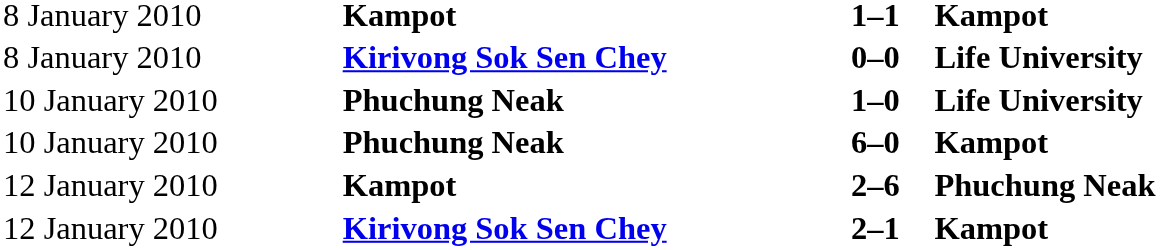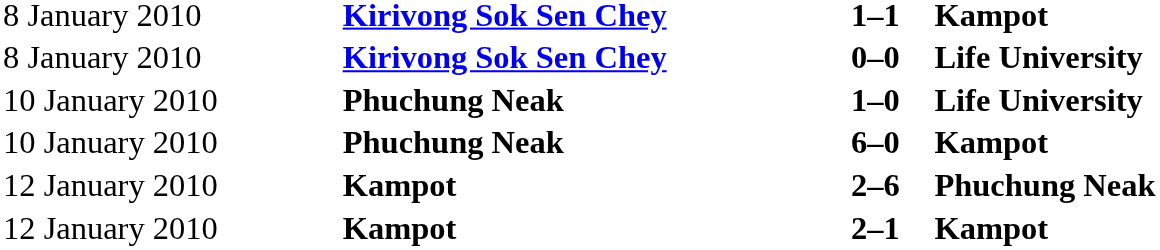 <table width=50% cellspacing=1>
 <tr>
 <th></th>
 <th></th>
 <th></th>
 </tr>
 <tr>
 <td>8 January 2010</td>
-<td align=left><strong>Kampot</strong></td>
+<td align=left><strong><a href='#'>Kirivong Sok Sen Chey</a></strong></td>
 <td align=left><strong>1–1</strong></td>
 <td><strong>Kampot</strong></td>
 </tr>
 <tr>
 <td>8 January 2010</td>
 <td align=left><strong><a href='#'>Kirivong Sok Sen Chey</a></strong></td>
 <td align=left><strong>0–0</strong></td>
 <td><strong>Life University</strong></td>
 </tr>
 <tr>
 <td>10 January 2010</td>
 <td align=left><strong>Phuchung Neak</strong></td>
 <td align=left><strong>1–0</strong></td>
 <td><strong>Life University</strong></td>
 </tr>
 <tr>
 <td>10 January 2010</td>
 <td align=left><strong>Phuchung Neak</strong></td>
 <td align=left><strong>6–0</strong></td>
 <td><strong>Kampot</strong></td>
 </tr>
 <tr>
 <td>12 January 2010</td>
 <td align=left><strong>Kampot</strong></td>
 <td align=left><strong>2–6</strong></td>
 <td><strong>Phuchung Neak</strong></td>
 </tr>
 <tr>
 <td>12 January 2010</td>
-<td align=left><strong><a href='#'>Kirivong Sok Sen Chey</a></strong></td>
+<td align=left><strong>Kampot</strong></td>
 <td align=left><strong>2–1</strong></td>
 <td><strong>Kampot</strong></td>
 </tr>
 </table>
